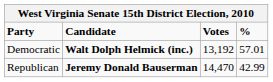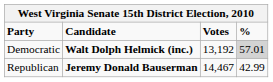 <table class="wikitable">
 <tr>
 <th colspan="4">West Virginia Senate 15th District Election, 2010</th>
 </tr>
 <tr>
 <td><strong>Party</strong></td>
 <td><strong>Candidate</strong></td>
 <td><strong>Votes</strong></td>
 <td><strong>%</strong></td>
 </tr>
 <tr>
 <td>Democratic</td>
 <td><strong>Walt Dolph Helmick (inc.)</strong></td>
 <td>13,192</td>
-<td>57.01</td>
+<td style="background: lightgrey;">57.01</td>
 </tr>
 <tr>
 <td>Republican</td>
 <td><strong>Jeremy Donald Bauserman</strong></td>
-<td>14,470</td>
+<td>14,467</td>
 <td>42.99</td>
 </tr>
 </table>
